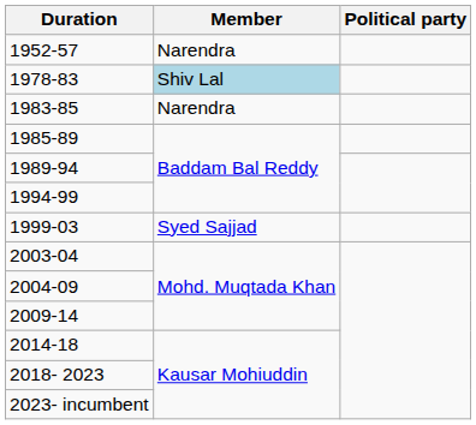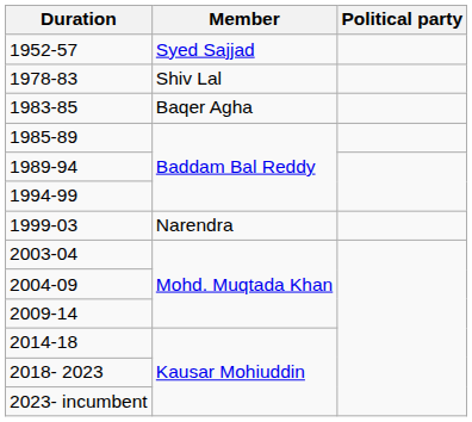 <table class="wikitable sortable">
 <tr>
 <th>Duration</th>
 <th>Member</th>
 <th colspan="2">Political party</th>
 </tr>
 <tr>
 <td>1952-57</td>
-<td>Narendra</td>
+<td><a href='#'>Syed Sajjad</a></td>
 <td></td>
 </tr>
 <tr>
 <td>1978-83</td>
-<td style="background: lightblue;">Shiv Lal</td>
+<td>Shiv Lal</td>
 </tr>
 <tr>
 <td>1983-85</td>
-<td>Narendra</td>
+<td>Baqer Agha</td>
 <td></td>
 </tr>
 <tr>
 <td>1985-89</td>
 <td rowspan=3><a href='#'>Baddam Bal Reddy</a></td>
 <td></td>
 </tr>
 <tr>
 <td>1989-94</td>
 </tr>
 <tr>
 <td>1994-99</td>
 </tr>
 <tr>
 <td>1999-03</td>
-<td><a href='#'>Syed Sajjad</a></td>
+<td>Narendra</td>
 <td></td>
 </tr>
 <tr>
 <td>2003-04</td>
 <td rowspan=3><a href='#'> Mohd. Muqtada Khan</a></td>
 </tr>
 <tr>
 <td>2004-09</td>
 </tr>
 <tr>
 <td>2009-14</td>
 </tr>
 <tr>
 <td>2014-18</td>
 <td rowspan=3><a href='#'>Kausar Mohiuddin</a></td>
 </tr>
 <tr>
 <td>2018- 2023</td>
 </tr>
 <tr>
 <td>2023- incumbent</td>
 </tr>
 </table>
